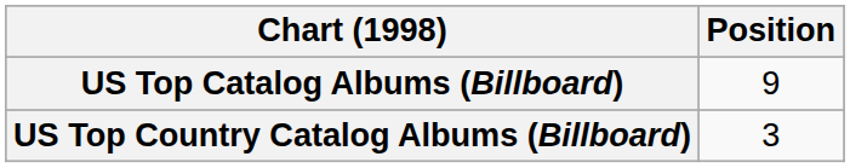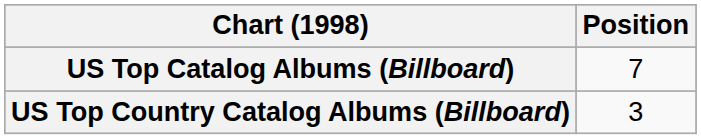 <table class="wikitable sortable plainrowheaders" style="text-align:center">
 <tr>
 <th scope="col">Chart (1998)</th>
 <th scope="col">Position</th>
 </tr>
 <tr>
 <th scope="row">US Top Catalog Albums (<em>Billboard</em>)</th>
-<td>9</td>
+<td>7</td>
 </tr>
 <tr>
 <th scope="row">US Top Country Catalog Albums (<em>Billboard</em>)</th>
 <td>3</td>
 </tr>
 </table>
